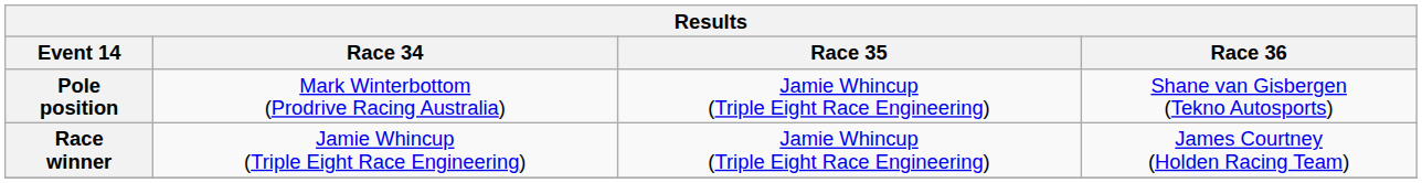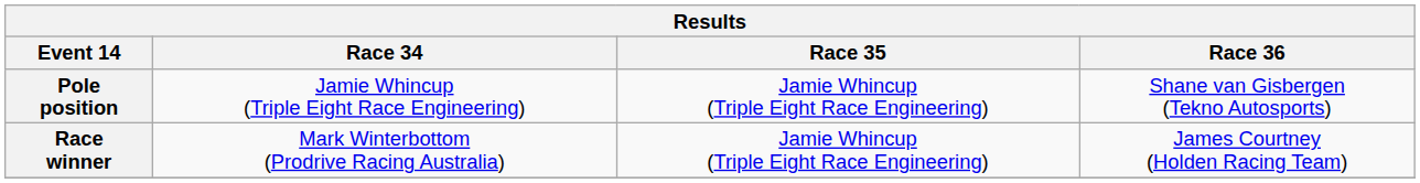 <table class="wikitable collapsible collapsed" align="center" width=75% style="font-size: 85%; max-width: 950px">
 <tr>
 <th colspan="4">Results</th>
 </tr>
 <tr>
 <th>Event 14</th>
 <th>Race 34</th>
 <th>Race 35</th>
 <th>Race 36</th>
 </tr>
 <tr>
 <th>Pole<br>position</th>
-<td align="center"> <a href='#'>Mark Winterbottom</a><br>(<a href='#'>Prodrive Racing Australia</a>)</td>
+<td align="center"> <a href='#'>Jamie Whincup</a><br>(<a href='#'>Triple Eight Race Engineering</a>)</td>
 <td align="center"> <a href='#'>Jamie Whincup</a><br>(<a href='#'>Triple Eight Race Engineering</a>)</td>
 <td align="center"> <a href='#'>Shane van Gisbergen</a><br>(<a href='#'>Tekno Autosports</a>)</td>
 </tr>
 <tr>
 <th>Race<br>winner</th>
-<td align="center"> <a href='#'>Jamie Whincup</a><br>(<a href='#'>Triple Eight Race Engineering</a>)</td>
+<td align="center"> <a href='#'>Mark Winterbottom</a><br>(<a href='#'>Prodrive Racing Australia</a>)</td>
 <td align="center"> <a href='#'>Jamie Whincup</a><br>(<a href='#'>Triple Eight Race Engineering</a>)</td>
 <td align="center"> <a href='#'>James Courtney</a><br>(<a href='#'>Holden Racing Team</a>)</td>
 </tr>
 <tr>
 </tr>
 </table>
